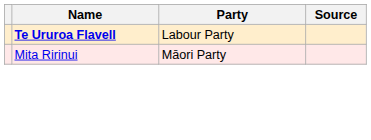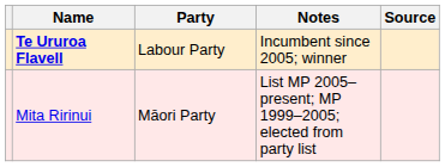 <table class="wikitable" width="70%" style="font-size:95%;">
 <tr>
 <th width=1%></th>
 <th width=30%>Name</th>
 <th width=30%>Party</th>
+<th width=30%>Notes</th>
 <th width=9%>Source</th>
 </tr>
 <tr ---- bgcolor=#FFEECC>
 <td bgcolor=></td>
 <td><strong><a href='#'>Te Ururoa Flavell</a></strong></td>
 <td>Labour Party</td>
+<td>Incumbent since 2005; winner</td>
 <td></td>
 </tr>
 <tr ---- bgcolor=#FFE8E8>
 <td bgcolor=></td>
 <td><a href='#'>Mita Ririnui</a></td>
 <td>Māori Party</td>
+<td>List MP 2005–present; MP 1999–2005; elected from party list</td>
 <td></td>
 </tr>
 </table>
